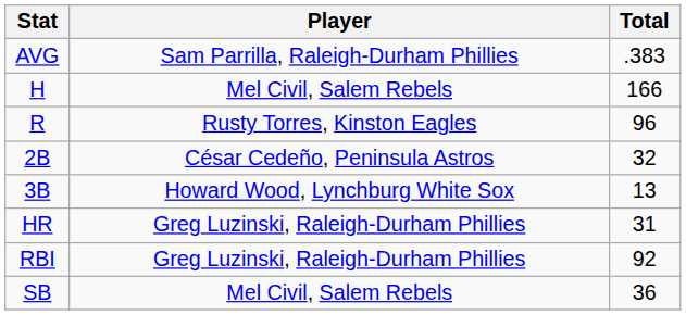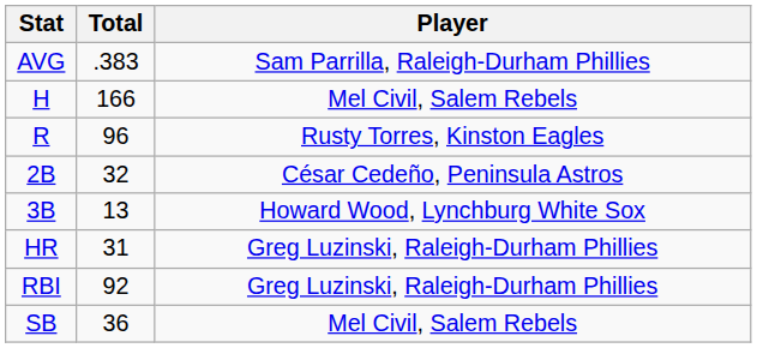 <table class="wikitable" width="40%" style="text-align:center;">
 <tr>
 <th width="5%">Stat</th>
+<th width="5%">Total</th>
 <th width="60%">Player</th>
-<th width="5%">Total</th>
 </tr>
 <tr>
 <td><a href='#'>AVG</a></td>
+<td>.383</td>
 <td><a href='#'>Sam Parrilla</a>, <a href='#'>Raleigh-Durham Phillies</a></td>
-<td>.383</td>
 </tr>
 <tr>
 <td><a href='#'>H</a></td>
+<td>166</td>
 <td><a href='#'>Mel Civil</a>, <a href='#'>Salem Rebels</a></td>
-<td>166</td>
 </tr>
 <tr>
 <td><a href='#'>R</a></td>
+<td>96</td>
 <td><a href='#'>Rusty Torres</a>, <a href='#'>Kinston Eagles</a></td>
-<td>96</td>
 </tr>
 <tr>
 <td><a href='#'>2B</a></td>
+<td>32</td>
 <td><a href='#'>César Cedeño</a>, <a href='#'>Peninsula Astros</a></td>
-<td>32</td>
 </tr>
 <tr>
 <td><a href='#'>3B</a></td>
+<td>13</td>
 <td><a href='#'>Howard Wood</a>, <a href='#'>Lynchburg White Sox</a></td>
-<td>13</td>
 </tr>
 <tr>
 <td><a href='#'>HR</a></td>
+<td>31</td>
 <td><a href='#'>Greg Luzinski</a>, <a href='#'>Raleigh-Durham Phillies</a></td>
-<td>31</td>
 </tr>
 <tr>
 <td><a href='#'>RBI</a></td>
+<td>92</td>
 <td><a href='#'>Greg Luzinski</a>, <a href='#'>Raleigh-Durham Phillies</a></td>
-<td>92</td>
 </tr>
 <tr>
 <td><a href='#'>SB</a></td>
+<td>36</td>
 <td><a href='#'>Mel Civil</a>, <a href='#'>Salem Rebels</a></td>
-<td>36</td>
 </tr>
 </table>
